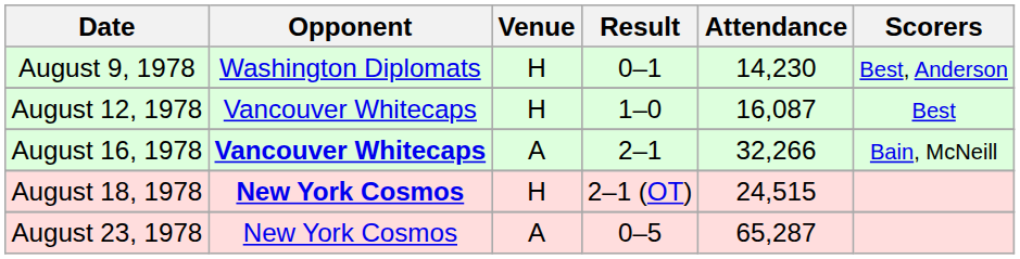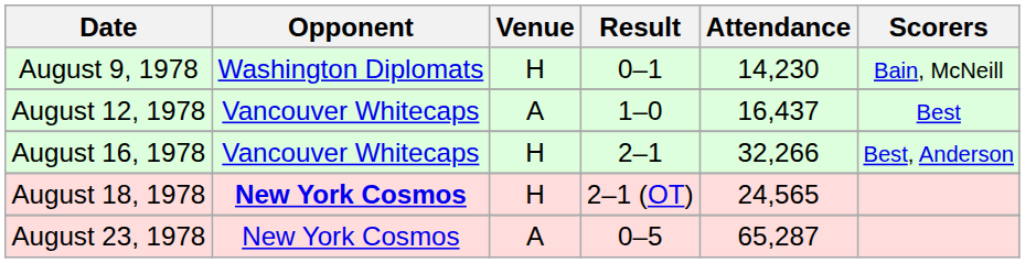 <table class="wikitable" style="font-size:95%; text-align:center">
 <tr>
 <th>Date</th>
 <th>Opponent</th>
 <th>Venue</th>
 <th>Result</th>
 <th>Attendance</th>
 <th>Scorers</th>
 </tr>
 <tr bgcolor="#ddffdd">
 <td>August 9, 1978</td>
 <td><a href='#'>Washington Diplomats</a></td>
 <td>H</td>
 <td>0–1</td>
 <td>14,230</td>
-<td><small><a href='#'>Best</a>, <a href='#'>Anderson</a></small></td>
+<td><small><a href='#'>Bain</a>, McNeill</small></td>
 </tr>
 <tr>
 </tr>
 <tr bgcolor="#ddffdd">
 <td>August 12, 1978</td>
 <td><a href='#'>Vancouver Whitecaps</a></td>
-<td>H</td>
+<td>A</td>
 <td>1–0</td>
-<td>16,087</td>
+<td>16,437</td>
 <td><small><a href='#'>Best</a></small></td>
 </tr>
 <tr>
 </tr>
 <tr bgcolor="#ddffdd">
 <td>August 16, 1978</td>
-<td><strong><a href='#'>Vancouver Whitecaps</a></strong></td>
-<td>A</td>
+<td><a href='#'>Vancouver Whitecaps</a></td>
+<td>H</td>
 <td>2–1</td>
 <td>32,266</td>
-<td><small><a href='#'>Bain</a>, McNeill</small></td>
+<td><small><a href='#'>Best</a>, <a href='#'>Anderson</a></small></td>
 </tr>
 <tr>
 </tr>
 <tr bgcolor="#ffdddd">
 <td>August 18, 1978</td>
 <td><strong><a href='#'>New York Cosmos</a></strong></td>
 <td>H</td>
 <td>2–1  (<a href='#'>OT</a>)</td>
-<td>24,515</td>
+<td>24,565</td>
 <td></td>
 </tr>
 <tr>
 </tr>
 <tr bgcolor="#ffdddd">
 <td>August 23, 1978</td>
 <td><a href='#'>New York Cosmos</a></td>
 <td>A</td>
 <td>0–5</td>
 <td>65,287</td>
 <td></td>
 </tr>
 </table>
